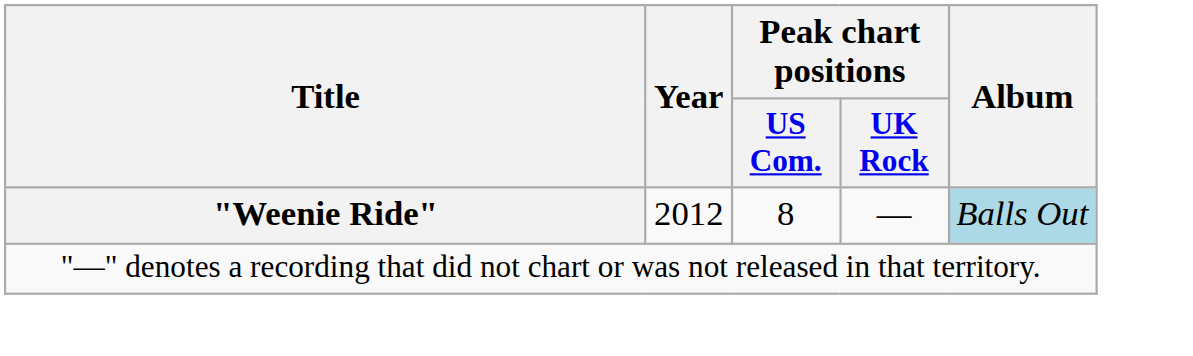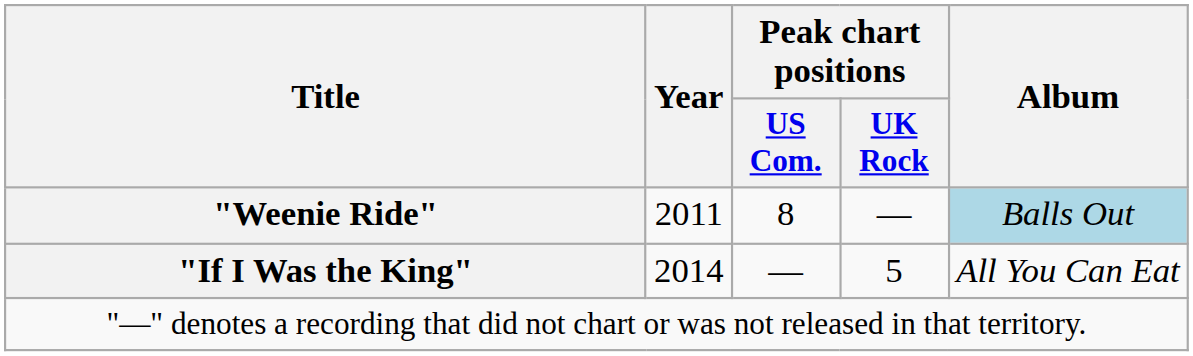 <table class="wikitable plainrowheaders" style="text-align:center;">
 <tr>
 <th scope="col" rowspan="2" style="width:18em;">Title</th>
 <th scope="col" rowspan="2">Year</th>
 <th scope="col" colspan="2">Peak chart positions</th>
 <th scope="col" rowspan="2">Album</th>
 </tr>
 <tr>
 <th scope="col" style="width:3em;font-size:90%;"><a href='#'>US<br>Com.</a><br></th>
 <th scope="col" style="width:3em;font-size:90%;"><a href='#'>UK<br>Rock</a><br></th>
 </tr>
 <tr>
 <th scope="row">"Weenie Ride"</th>
-<td>2012</td>
+<td>2011</td>
 <td>8</td>
 <td>—</td>
 <td style="background: lightblue;"><em>Balls Out</em></td>
 </tr>
 <tr>
+<th scope="row">"If I Was the King"</th>
+<td>2014</td>
+<td>—</td>
+<td>5</td>
+<td><em>All You Can Eat</em></td>
+</tr>
+<tr>
 <td colspan="5" style="font-size:90%">"—" denotes a recording that did not chart or was not released in that territory.</td>
 </tr>
 </table>
